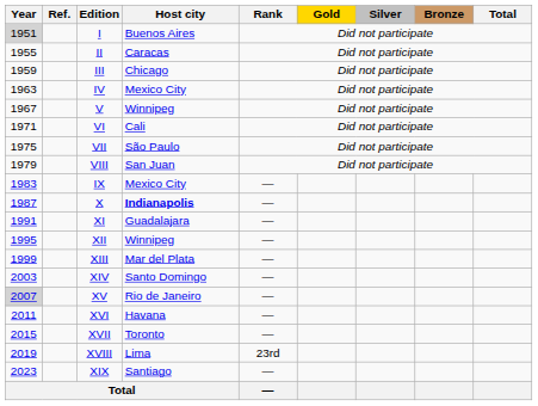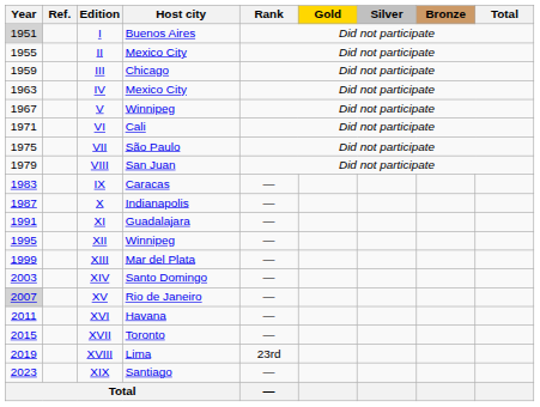 <table class="wikitable sortable" style="text-align:center;">
 <tr>
 <th scope="col"> Year </th>
 <th scope="col" class="unsortable"> Ref. </th>
 <th scope="col">Edition</th>
 <th scope="col" style="width:150px;">Host city</th>
 <th scope="col" style="width:4.5em;"> Rank </th>
 <th scope="col" style="width:4.5em; background:gold">Gold</th>
 <th scope="col" style="width:4.5em; background:silver">Silver</th>
 <th scope="col" style="width:4.5em; background:#cc9966">Bronze</th>
 <th scope="col" style="width:4.5em;">Total</th>
 </tr>
 <tr class="sortbottom">
 <td style="background: lightgrey;"><span>1951</span></td>
 <td></td>
 <td><a href='#'>I</a></td>
 <td align=left> <a href='#'>Buenos Aires</a></td>
 <td colspan="5"><span><em>Did not participate</em></span></td>
 </tr>
 <tr class="sortbottom">
 <td><span>1955</span></td>
 <td></td>
 <td><a href='#'>II</a></td>
-<td align=left> <a href='#'>Caracas</a></td>
+<td align=left> <a href='#'>Mexico City</a></td>
 <td colspan="5"><span><em>Did not participate</em></span></td>
 </tr>
 <tr class="sortbottom">
 <td><span>1959</span></td>
 <td></td>
 <td><a href='#'>III</a></td>
 <td align=left> <a href='#'>Chicago</a></td>
 <td colspan="5"><span><em>Did not participate</em></span></td>
 </tr>
 <tr class="sortbottom">
 <td><span>1963</span></td>
 <td></td>
 <td><a href='#'>IV</a></td>
 <td align=left> <a href='#'>Mexico City</a></td>
 <td colspan="5"><span><em>Did not participate</em></span></td>
 </tr>
 <tr class="sortbottom">
 <td><span>1967</span></td>
 <td></td>
 <td><a href='#'>V</a></td>
 <td align=left> <a href='#'>Winnipeg</a></td>
 <td colspan="5"><span><em>Did not participate</em></span></td>
 </tr>
 <tr class="sortbottom">
 <td><span>1971</span></td>
 <td></td>
 <td><a href='#'>VI</a></td>
 <td align=left> <a href='#'>Cali</a></td>
 <td colspan="5"><span><em>Did not participate</em></span></td>
 </tr>
 <tr class="sortbottom">
 <td><span>1975</span></td>
 <td></td>
 <td><a href='#'>VII</a></td>
 <td align=left> <a href='#'>São Paulo</a></td>
 <td colspan="5"><span><em>Did not participate</em></span></td>
 </tr>
 <tr class="sortbottom">
 <td><span>1979</span></td>
 <td></td>
 <td><a href='#'>VIII</a></td>
 <td align=left> <a href='#'>San Juan</a></td>
 <td colspan="5"><span><em>Did not participate</em></span></td>
 </tr>
 <tr>
 <td><a href='#'>1983</a></td>
 <td></td>
 <td><a href='#'>IX</a></td>
-<td align=left> <a href='#'>Mexico City</a></td>
+<td align=left> <a href='#'>Caracas</a></td>
 <td>—</td>
 <td></td>
 <td></td>
 <td></td>
 <td></td>
 </tr>
 <tr>
 <td><a href='#'>1987</a></td>
 <td></td>
 <td><a href='#'>X</a></td>
-<td align=left><strong> <a href='#'>Indianapolis</a></strong></td>
+<td align=left> <a href='#'>Indianapolis</a></td>
 <td>—</td>
 <td></td>
 <td></td>
 <td></td>
 <td></td>
 </tr>
 <tr>
 <td><a href='#'>1991</a></td>
 <td></td>
 <td><a href='#'>XI</a></td>
 <td align=left> <a href='#'>Guadalajara</a></td>
 <td>—</td>
 <td></td>
 <td></td>
 <td></td>
 <td></td>
 </tr>
 <tr>
 <td><a href='#'>1995</a></td>
 <td></td>
 <td><a href='#'>XII</a></td>
 <td align=left> <a href='#'>Winnipeg</a></td>
 <td>—</td>
 <td></td>
 <td></td>
 <td></td>
 <td></td>
 </tr>
 <tr>
 <td><a href='#'>1999</a></td>
 <td></td>
 <td><a href='#'>XIII</a></td>
 <td align=left> <a href='#'>Mar del Plata</a></td>
 <td>—</td>
 <td></td>
 <td></td>
 <td></td>
 <td></td>
 </tr>
 <tr>
 <td><a href='#'>2003</a></td>
 <td></td>
 <td><a href='#'>XIV</a></td>
 <td align=left> <a href='#'>Santo Domingo</a></td>
 <td>—</td>
 <td></td>
 <td></td>
 <td></td>
 <td></td>
 </tr>
 <tr>
 <td style="background: lightgrey;"><a href='#'>2007</a></td>
 <td></td>
 <td><a href='#'>XV</a></td>
 <td align=left> <a href='#'>Rio de Janeiro</a></td>
 <td>—</td>
 <td></td>
 <td></td>
 <td></td>
 <td></td>
 </tr>
 <tr>
 <td><a href='#'>2011</a></td>
 <td></td>
 <td><a href='#'>XVI</a></td>
 <td align=left> <a href='#'>Havana</a></td>
 <td>—</td>
 <td></td>
 <td></td>
 <td></td>
 <td></td>
 </tr>
 <tr>
 <td><a href='#'>2015</a></td>
 <td></td>
 <td><a href='#'>XVII</a></td>
 <td align=left> <a href='#'>Toronto</a></td>
 <td>—</td>
 <td></td>
 <td></td>
 <td></td>
 <td></td>
 </tr>
 <tr>
 <td><a href='#'>2019</a></td>
 <td></td>
 <td><a href='#'>XVIII</a></td>
 <td align=left> <a href='#'>Lima</a></td>
 <td>23rd</td>
 <td></td>
 <td></td>
 <td></td>
 <td></td>
 </tr>
 <tr>
 <td><a href='#'>2023</a></td>
 <td></td>
 <td><a href='#'>XIX</a></td>
 <td align=left> <a href='#'>Santiago</a></td>
 <td>—</td>
 <td></td>
 <td></td>
 <td></td>
 <td></td>
 </tr>
 <tr class="sortbottom">
 <th colspan=4>Total</th>
 <th>—</th>
 <th></th>
 <th></th>
 <th></th>
 <th></th>
 </tr>
 </table>
